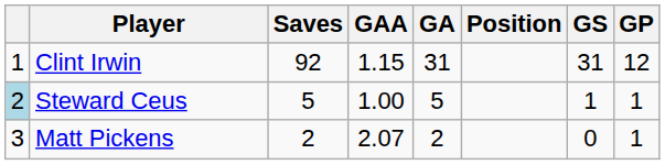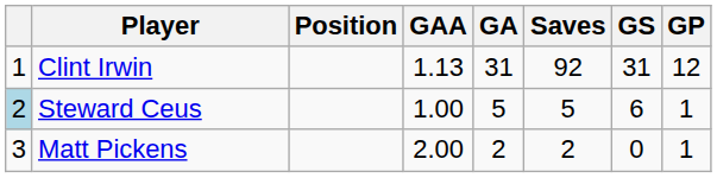 <table class="wikitable">
 <tr>
 <th></th>
 <th style="width:150px;">Player</th>
-<th>Saves</th>
+<th>Position</th>
 <th>GAA</th>
 <th>GA</th>
-<th>Position</th>
+<th>Saves</th>
 <th>GS</th>
 <th>GP</th>
 </tr>
 <tr>
 <td align="center">1</td>
 <td> <a href='#'>Clint Irwin</a></td>
+<td align="center"></td>
+<td align="center">1.13</td>
+<td align="center">31</td>
 <td align="center">92</td>
-<td align="center">1.15</td>
-<td align="center">31</td>
-<td align="center"></td>
 <td align="center">31</td>
 <td align="center">12</td>
 </tr>
 <tr>
 <td align="center" style="background: lightblue;">2</td>
 <td> <a href='#'>Steward Ceus</a></td>
-<td align="center">5</td>
+<td align="center"></td>
 <td align="center">1.00</td>
 <td align="center">5</td>
-<td align="center"></td>
-<td align="center">1</td>
+<td align="center">5</td>
+<td align="center">6</td>
 <td align="center">1</td>
 </tr>
 <tr>
 <td align="center">3</td>
 <td> <a href='#'>Matt Pickens</a></td>
+<td align="center"></td>
+<td align="center">2.00</td>
 <td align="center">2</td>
-<td align="center">2.07</td>
 <td align="center">2</td>
-<td align="center"></td>
 <td align="center">0</td>
 <td align="center">1</td>
 </tr>
 </table>
